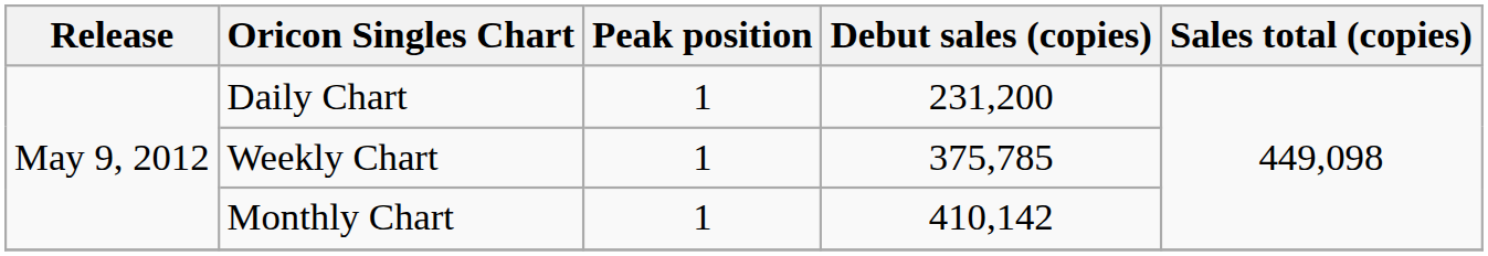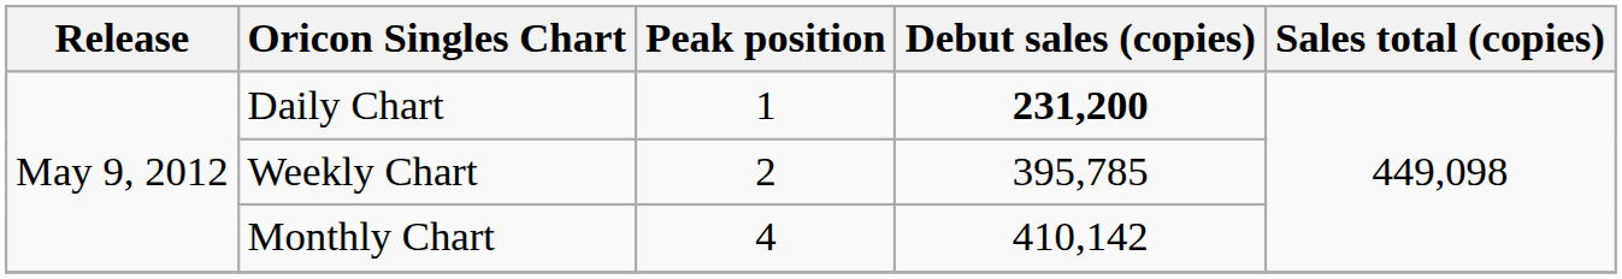 <table class="wikitable">
 <tr>
 <th>Release</th>
 <th>Oricon Singles Chart</th>
 <th>Peak position</th>
 <th>Debut sales (copies)</th>
 <th>Sales total (copies)</th>
 </tr>
 <tr>
 <td rowspan="3">May 9, 2012</td>
 <td>Daily Chart</td>
 <td align="center">1</td>
-<td align="center">231,200</td>
+<td align="center"><strong>231,200</strong></td>
 <td style="text-align:center;" rowspan="3">449,098</td>
 </tr>
 <tr>
 <td>Weekly Chart</td>
-<td align="center">1</td>
-<td align="center">375,785</td>
+<td align="center">2</td>
+<td align="center">395,785</td>
 </tr>
 <tr>
 <td>Monthly Chart</td>
-<td align="center">1</td>
+<td align="center">4</td>
 <td align="center">410,142</td>
 </tr>
 <tr>
 </tr>
 </table>
